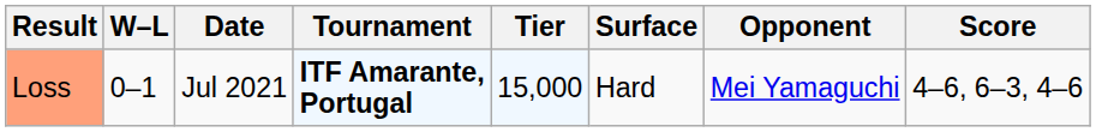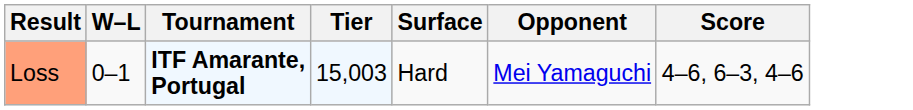 <table class="sortable wikitable">
 <tr>
 <th>Result</th>
 <th class="unsortable">W–L</th>
-<th>Date</th>
 <th>Tournament</th>
 <th>Tier</th>
 <th>Surface</th>
 <th>Opponent</th>
 <th class="unsortable">Score</th>
 </tr>
 <tr>
 <td bgcolor="FFA07A">Loss</td>
 <td>0–1</td>
-<td>Jul 2021</td>
 <td style="background:#f0f8ff;"><strong>ITF Amarante, <br>Portugal</strong></td>
-<td style="background:#f0f8ff;">15,000</td>
+<td style="background:#f0f8ff;">15,003</td>
 <td>Hard</td>
 <td> <a href='#'>Mei Yamaguchi</a></td>
 <td>4–6, 6–3, 4–6</td>
 </tr>
 </table>
